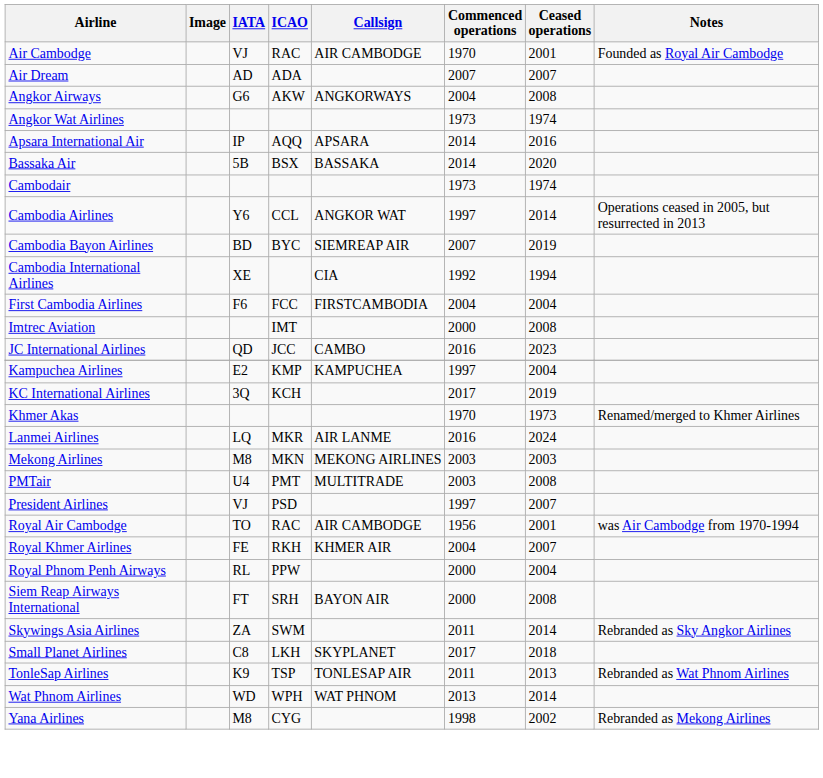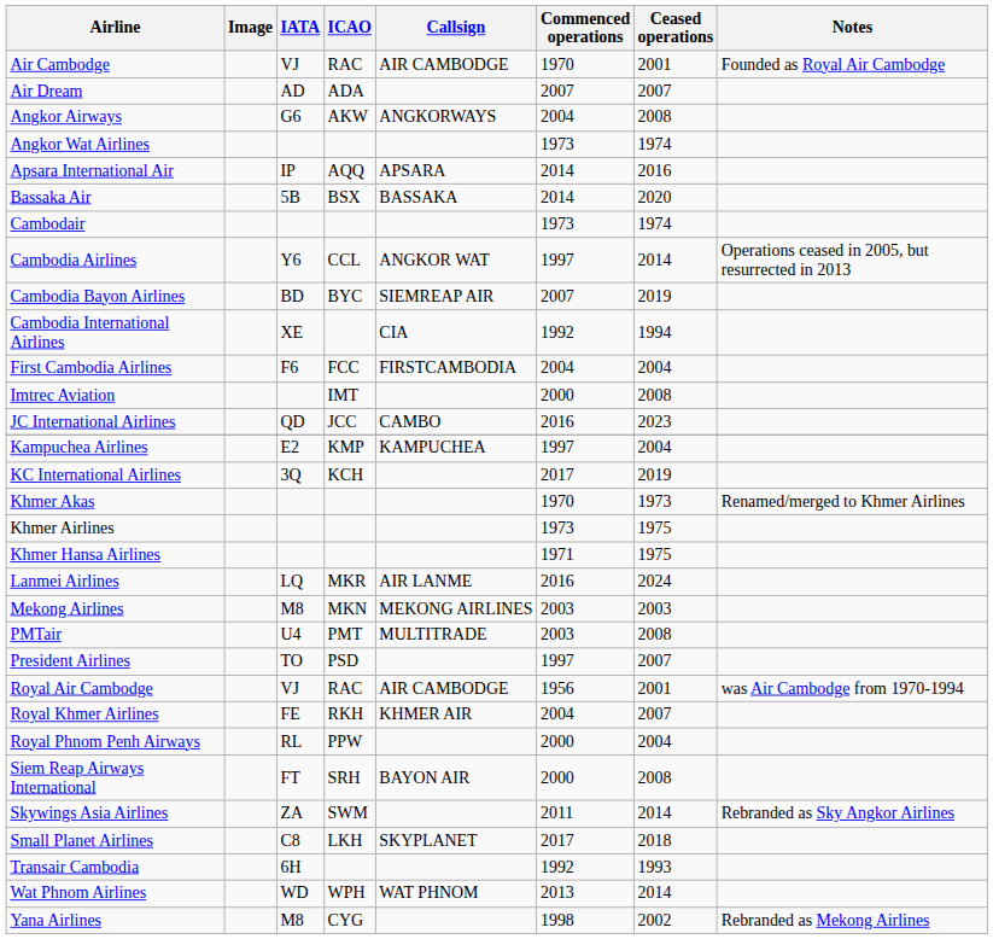 <table class="wikitable sortable" style="border-collapse:collapse; margin:auto;" border="1" cellpadding="3">
 <tr valign="middle">
 <th style="width:200px;">Airline</th>
 <th>Image</th>
 <th><a href='#'>IATA</a></th>
 <th><a href='#'>ICAO</a></th>
 <th><a href='#'>Callsign</a></th>
 <th>Commenced<br>operations</th>
 <th>Ceased<br>operations</th>
 <th style="width:250px;">Notes</th>
 </tr>
 <tr>
 <td><a href='#'>Air Cambodge</a></td>
 <td></td>
 <td>VJ</td>
 <td>RAC</td>
 <td>AIR CAMBODGE</td>
 <td>1970</td>
 <td>2001</td>
 <td>Founded as <a href='#'>Royal Air Cambodge</a></td>
 </tr>
 <tr>
 <td><a href='#'>Air Dream</a></td>
 <td></td>
 <td>AD</td>
 <td>ADA</td>
 <td></td>
 <td>2007</td>
 <td>2007</td>
 <td></td>
 </tr>
 <tr>
 <td><a href='#'>Angkor Airways</a></td>
 <td></td>
 <td>G6</td>
 <td>AKW</td>
 <td>ANGKORWAYS</td>
 <td>2004</td>
 <td>2008</td>
 <td></td>
 </tr>
 <tr>
 <td><a href='#'>Angkor Wat Airlines</a></td>
 <td></td>
 <td></td>
 <td></td>
 <td></td>
 <td>1973</td>
 <td>1974</td>
 <td></td>
 </tr>
 <tr>
 <td><a href='#'>Apsara International Air</a></td>
 <td></td>
 <td>IP</td>
 <td>AQQ</td>
 <td>APSARA</td>
 <td>2014</td>
 <td>2016</td>
 <td></td>
 </tr>
 <tr>
 <td><a href='#'>Bassaka Air</a></td>
 <td></td>
 <td>5B</td>
 <td>BSX</td>
 <td>BASSAKA</td>
 <td>2014</td>
 <td>2020</td>
 <td></td>
 </tr>
 <tr>
 <td><a href='#'>Cambodair</a></td>
 <td></td>
 <td></td>
 <td></td>
 <td></td>
 <td>1973</td>
 <td>1974</td>
 <td></td>
 </tr>
 <tr>
 <td><a href='#'>Cambodia Airlines</a></td>
 <td></td>
 <td>Y6</td>
 <td>CCL</td>
 <td>ANGKOR WAT</td>
 <td>1997</td>
 <td>2014</td>
 <td>Operations ceased in 2005, but resurrected in 2013</td>
 </tr>
 <tr>
 <td><a href='#'>Cambodia Bayon Airlines</a></td>
 <td></td>
 <td>BD</td>
 <td>BYC</td>
 <td>SIEMREAP AIR</td>
 <td>2007</td>
 <td>2019</td>
 <td></td>
 </tr>
 <tr>
 <td><a href='#'>Cambodia International Airlines</a></td>
 <td></td>
 <td>XE</td>
 <td></td>
 <td>CIA</td>
 <td>1992</td>
 <td>1994</td>
 <td></td>
 </tr>
 <tr>
 <td><a href='#'>First Cambodia Airlines</a></td>
 <td></td>
 <td>F6</td>
 <td>FCC</td>
 <td>FIRSTCAMBODIA</td>
 <td>2004</td>
 <td>2004</td>
 <td></td>
 </tr>
 <tr>
 <td><a href='#'>Imtrec Aviation</a></td>
 <td></td>
 <td></td>
 <td>IMT</td>
 <td></td>
 <td>2000</td>
 <td>2008</td>
 <td></td>
 </tr>
 <tr>
 <td><a href='#'>JC International Airlines</a></td>
 <td></td>
 <td>QD</td>
 <td>JCC</td>
 <td>CAMBO</td>
 <td>2016</td>
 <td>2023</td>
 <td></td>
 </tr>
 <tr>
 </tr>
 <tr>
 <td><a href='#'>Kampuchea Airlines</a></td>
 <td></td>
 <td>E2</td>
 <td>KMP</td>
 <td>KAMPUCHEA</td>
 <td>1997</td>
 <td>2004</td>
 <td></td>
 </tr>
 <tr>
 <td><a href='#'>KC International Airlines</a></td>
 <td></td>
 <td>3Q</td>
 <td>KCH</td>
 <td></td>
 <td>2017</td>
 <td>2019</td>
 <td></td>
 </tr>
 <tr>
 <td><a href='#'>Khmer Akas</a></td>
 <td></td>
 <td></td>
 <td></td>
 <td></td>
 <td>1970</td>
 <td>1973</td>
 <td>Renamed/merged to Khmer Airlines</td>
 </tr>
 <tr>
+<td>Khmer Airlines</td>
+<td></td>
+<td></td>
+<td></td>
+<td></td>
+<td>1973</td>
+<td>1975</td>
+<td></td>
+</tr>
+<tr>
+<td><a href='#'>Khmer Hansa Airlines</a></td>
+<td></td>
+<td></td>
+<td></td>
+<td></td>
+<td>1971</td>
+<td>1975</td>
+<td></td>
+</tr>
+<tr>
 <td><a href='#'>Lanmei Airlines</a></td>
 <td></td>
 <td>LQ</td>
 <td>MKR</td>
 <td>AIR LANME</td>
 <td>2016</td>
 <td>2024</td>
 <td></td>
 </tr>
 <tr>
 <td><a href='#'>Mekong Airlines</a></td>
 <td></td>
 <td>M8</td>
 <td>MKN</td>
 <td>MEKONG AIRLINES</td>
 <td>2003</td>
 <td>2003</td>
 <td></td>
 </tr>
 <tr>
 <td><a href='#'>PMTair</a></td>
 <td></td>
 <td>U4</td>
 <td>PMT</td>
 <td>MULTITRADE</td>
 <td>2003</td>
 <td>2008</td>
 <td></td>
 </tr>
 <tr>
 <td><a href='#'>President Airlines</a></td>
 <td></td>
-<td>VJ</td>
+<td>TO</td>
 <td>PSD</td>
 <td></td>
 <td>1997</td>
 <td>2007</td>
 <td></td>
 </tr>
 <tr>
 <td><a href='#'>Royal Air Cambodge</a></td>
 <td></td>
-<td>TO</td>
+<td>VJ</td>
 <td>RAC</td>
 <td>AIR CAMBODGE</td>
 <td>1956</td>
 <td>2001</td>
 <td>was <a href='#'>Air Cambodge</a> from 1970-1994</td>
 </tr>
 <tr>
 <td><a href='#'>Royal Khmer Airlines</a></td>
 <td></td>
 <td>FE</td>
 <td>RKH</td>
 <td>KHMER AIR</td>
 <td>2004</td>
 <td>2007</td>
 <td></td>
 </tr>
 <tr>
 <td><a href='#'>Royal Phnom Penh Airways</a></td>
 <td></td>
 <td>RL</td>
 <td>PPW</td>
 <td></td>
 <td>2000</td>
 <td>2004</td>
 <td></td>
 </tr>
 <tr>
 <td><a href='#'>Siem Reap Airways International</a></td>
 <td></td>
 <td>FT</td>
 <td>SRH</td>
 <td>BAYON AIR</td>
 <td>2000</td>
 <td>2008</td>
 <td></td>
 </tr>
 <tr>
 <td><a href='#'>Skywings Asia Airlines</a></td>
 <td></td>
 <td>ZA</td>
 <td>SWM</td>
 <td></td>
 <td>2011</td>
 <td>2014</td>
 <td>Rebranded as <a href='#'>Sky Angkor Airlines</a></td>
 </tr>
 <tr>
 <td><a href='#'>Small Planet Airlines</a></td>
 <td></td>
 <td>C8</td>
 <td>LKH</td>
 <td>SKYPLANET</td>
 <td>2017</td>
 <td>2018</td>
 <td></td>
 </tr>
 <tr>
-<td><a href='#'>TonleSap Airlines</a></td>
+<td><a href='#'>Transair Cambodia</a></td>
 <td></td>
-<td>K9</td>
-<td>TSP</td>
-<td>TONLESAP AIR</td>
-<td>2011</td>
-<td>2013</td>
-<td>Rebranded as <a href='#'>Wat Phnom Airlines</a></td>
+<td>6H</td>
+<td></td>
+<td></td>
+<td>1992</td>
+<td>1993</td>
+<td></td>
 </tr>
 <tr>
 <td><a href='#'>Wat Phnom Airlines</a></td>
 <td></td>
 <td>WD</td>
 <td>WPH</td>
 <td>WAT PHNOM</td>
 <td>2013</td>
 <td>2014</td>
 <td></td>
 </tr>
 <tr>
 <td><a href='#'>Yana Airlines</a></td>
 <td></td>
 <td>M8</td>
 <td>CYG</td>
 <td></td>
 <td>1998</td>
 <td>2002</td>
 <td>Rebranded as <a href='#'>Mekong Airlines</a></td>
 </tr>
 </table>
